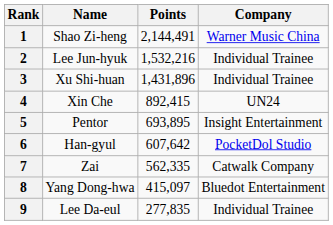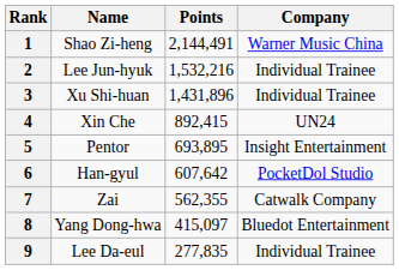 <table class="wikitable" style="text-align:center">
 <tr>
 <th>Rank</th>
 <th>Name</th>
 <th>Points</th>
 <th>Company</th>
 </tr>
 <tr>
 <th>1</th>
 <td>Shao Zi-heng</td>
 <td>2,144,491</td>
 <td><a href='#'>Warner Music China</a></td>
 </tr>
 <tr>
 <th>2</th>
 <td>Lee Jun-hyuk</td>
 <td>1,532,216</td>
 <td>Individual Trainee</td>
 </tr>
 <tr>
 <th>3</th>
 <td>Xu Shi-huan</td>
 <td>1,431,896</td>
 <td>Individual Trainee</td>
 </tr>
 <tr>
 <th>4</th>
 <td>Xin Che</td>
 <td>892,415</td>
 <td>UN24</td>
 </tr>
 <tr>
 <th>5</th>
 <td>Pentor</td>
 <td>693,895</td>
 <td>Insight Entertainment</td>
 </tr>
 <tr>
 <th>6</th>
 <td>Han-gyul</td>
 <td>607,642</td>
 <td><a href='#'>PocketDol Studio</a></td>
 </tr>
 <tr>
 <th>7</th>
 <td>Zai</td>
-<td>562,335</td>
+<td>562,355</td>
 <td>Catwalk Company</td>
 </tr>
 <tr>
 <th>8</th>
 <td>Yang Dong-hwa</td>
 <td>415,097</td>
 <td>Bluedot Entertainment</td>
 </tr>
 <tr>
 <th>9</th>
 <td>Lee Da-eul</td>
 <td>277,835</td>
 <td>Individual Trainee</td>
 </tr>
 </table>
